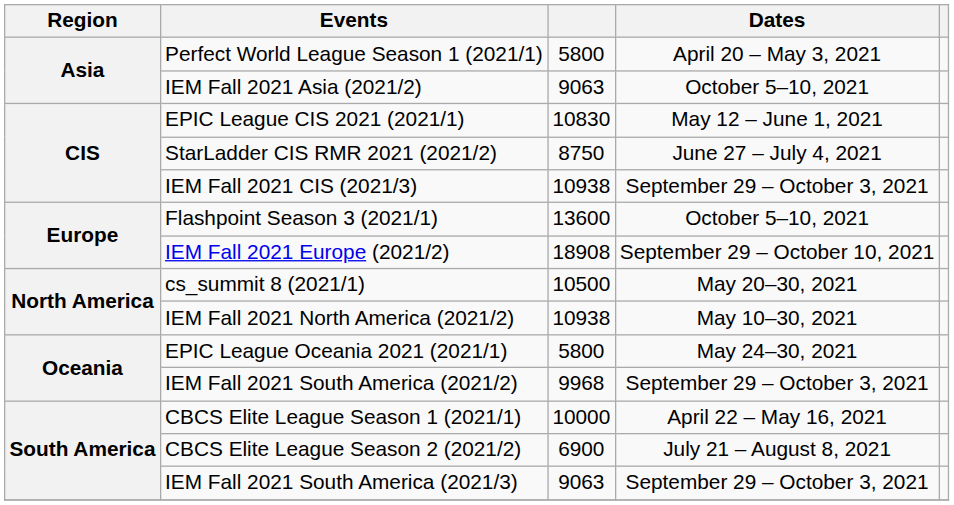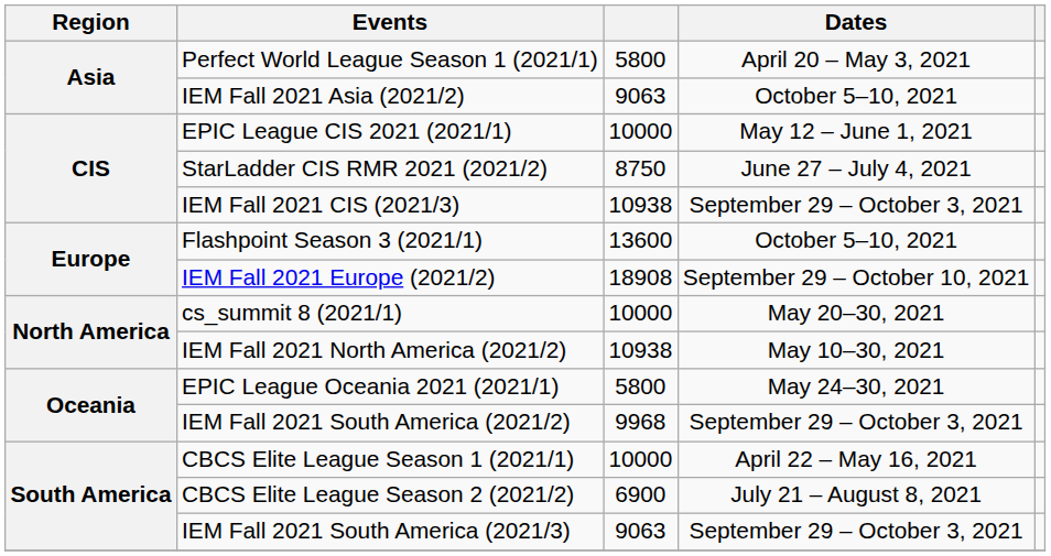 <table class="wikitable plainrowheaders" style="text-align:center;">
 <tr>
 <th scope="col">Region</th>
 <th scope="col">Events</th>
 <th scope="col"></th>
 <th scope="col">Dates</th>
 <th scope="col"></th>
 </tr>
 <tr>
 <th scope="row" rowspan="2">Asia</th>
 <td align="left">Perfect World League Season 1 (2021/1)</td>
 <td>5800</td>
 <td>April 20 – May 3, 2021</td>
 <td></td>
 </tr>
 <tr>
 <td align="left">IEM Fall 2021 Asia (2021/2)</td>
 <td>9063</td>
 <td>October 5–10, 2021</td>
 <td></td>
 </tr>
 <tr>
 <th scope="row" rowspan="3">CIS</th>
 <td align="left">EPIC League CIS 2021 (2021/1)</td>
-<td>10830</td>
+<td>10000</td>
 <td>May 12 – June 1, 2021</td>
 <td></td>
 </tr>
 <tr>
 <td align="left">StarLadder CIS RMR 2021 (2021/2)</td>
 <td>8750</td>
 <td>June 27 – July 4, 2021</td>
 <td></td>
 </tr>
 <tr>
 <td align="left">IEM Fall 2021 CIS (2021/3)</td>
 <td>10938</td>
 <td>September 29 – October 3, 2021</td>
 <td></td>
 </tr>
 <tr>
 <th scope="row" rowspan="2">Europe</th>
 <td align="left">Flashpoint Season 3 (2021/1)</td>
 <td>13600</td>
 <td>October 5–10, 2021</td>
 <td></td>
 </tr>
 <tr>
 <td align="left"><a href='#'>IEM Fall 2021 Europe</a> (2021/2)</td>
 <td>18908</td>
 <td>September 29 – October 10, 2021</td>
 <td></td>
 </tr>
 <tr>
 <th scope="row" rowspan="2">North America</th>
 <td align="left">cs_summit 8 (2021/1)</td>
-<td>10500</td>
+<td>10000</td>
 <td>May 20–30, 2021</td>
 <td></td>
 </tr>
 <tr>
 <td align="left">IEM Fall 2021 North America (2021/2)</td>
 <td>10938</td>
 <td>May 10–30, 2021</td>
 <td></td>
 </tr>
 <tr>
 <th scope="row" rowspan="2">Oceania</th>
 <td align="left">EPIC League Oceania 2021 (2021/1)</td>
 <td>5800</td>
 <td>May 24–30, 2021</td>
 <td></td>
 </tr>
 <tr>
 <td align="left">IEM Fall 2021 South America (2021/2)</td>
 <td>9968</td>
 <td>September 29 – October 3, 2021</td>
 <td></td>
 </tr>
 <tr>
 <th scope="row" rowspan="3">South America</th>
 <td align="left">CBCS Elite League Season 1 (2021/1)</td>
 <td>10000</td>
 <td>April 22 – May 16, 2021</td>
 <td></td>
 </tr>
 <tr>
 <td align="left">CBCS Elite League Season 2 (2021/2)</td>
 <td>6900</td>
 <td>July 21 – August 8, 2021</td>
 <td></td>
 </tr>
 <tr>
 <td align="left">IEM Fall 2021 South America (2021/3)</td>
 <td>9063</td>
 <td>September 29 – October 3, 2021</td>
 <td></td>
 </tr>
 <tr>
 </tr>
 </table>
